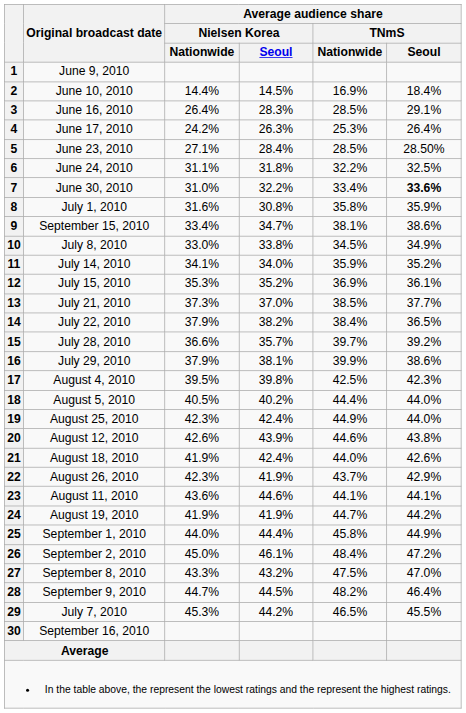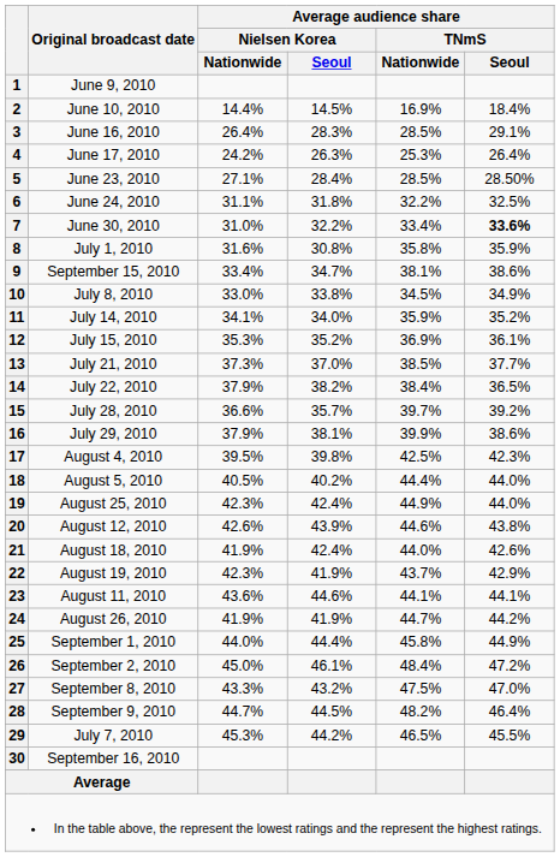 <table class=wikitable style="text-align:center">
 <tr>
 <th rowspan="3"></th>
 <th rowspan="3">Original broadcast date</th>
 <th colspan="4">Average audience share</th>
 </tr>
 <tr>
 <th colspan="2">Nielsen Korea</th>
 <th colspan="2">TNmS</th>
 </tr>
 <tr>
 <th width="90">Nationwide</th>
 <th width="90"><a href='#'>Seoul</a></th>
 <th width="90">Nationwide</th>
 <th width="90">Seoul</th>
 </tr>
 <tr>
 <th>1</th>
 <td>June 9, 2010</td>
 <td><strong></strong></td>
 <td></td>
 <td><strong></strong></td>
 <td><strong></strong></td>
 </tr>
 <tr>
 <th>2</th>
 <td>June 10, 2010</td>
 <td>14.4%</td>
 <td>14.5%</td>
 <td>16.9%</td>
 <td>18.4%</td>
 </tr>
 <tr>
 <th>3</th>
 <td>June 16, 2010</td>
 <td>26.4%</td>
 <td>28.3%</td>
 <td>28.5%</td>
 <td>29.1%</td>
 </tr>
 <tr>
 <th>4</th>
 <td>June 17, 2010</td>
 <td>24.2%</td>
 <td>26.3%</td>
 <td>25.3%</td>
 <td>26.4%</td>
 </tr>
 <tr>
 <th>5</th>
 <td>June 23, 2010</td>
 <td>27.1%</td>
 <td>28.4%</td>
 <td>28.5%</td>
 <td>28.50%</td>
 </tr>
 <tr>
 <th>6</th>
 <td>June 24, 2010</td>
 <td>31.1%</td>
 <td>31.8%</td>
 <td>32.2%</td>
 <td>32.5%</td>
 </tr>
 <tr>
 <th>7</th>
 <td>June 30, 2010</td>
 <td>31.0%</td>
 <td>32.2%</td>
 <td>33.4%</td>
 <td><strong>33.6%</strong></td>
 </tr>
 <tr>
 <th>8</th>
 <td>July 1, 2010</td>
 <td>31.6%</td>
 <td>30.8%</td>
 <td>35.8%</td>
 <td>35.9%</td>
 </tr>
 <tr>
 <th>9</th>
 <td>September 15, 2010</td>
 <td>33.4%</td>
 <td>34.7%</td>
 <td>38.1%</td>
 <td>38.6%</td>
 </tr>
 <tr>
 <th>10</th>
 <td>July 8, 2010</td>
 <td>33.0%</td>
 <td>33.8%</td>
 <td>34.5%</td>
 <td>34.9%</td>
 </tr>
 <tr>
 <th>11</th>
 <td>July 14, 2010</td>
 <td>34.1%</td>
 <td>34.0%</td>
 <td>35.9%</td>
 <td>35.2%</td>
 </tr>
 <tr>
 <th>12</th>
 <td>July 15, 2010</td>
 <td>35.3%</td>
 <td>35.2%</td>
 <td>36.9%</td>
 <td>36.1%</td>
 </tr>
 <tr>
 <th>13</th>
 <td>July 21, 2010</td>
 <td>37.3%</td>
 <td>37.0%</td>
 <td>38.5%</td>
 <td>37.7%</td>
 </tr>
 <tr>
 <th>14</th>
 <td>July 22, 2010</td>
 <td>37.9%</td>
 <td>38.2%</td>
 <td>38.4%</td>
 <td>36.5%</td>
 </tr>
 <tr>
 <th>15</th>
 <td>July 28, 2010</td>
 <td>36.6%</td>
 <td>35.7%</td>
 <td>39.7%</td>
 <td>39.2%</td>
 </tr>
 <tr>
 <th>16</th>
 <td>July 29, 2010</td>
 <td>37.9%</td>
 <td>38.1%</td>
 <td>39.9%</td>
 <td>38.6%</td>
 </tr>
 <tr>
 <th>17</th>
 <td>August 4, 2010</td>
 <td>39.5%</td>
 <td>39.8%</td>
 <td>42.5%</td>
 <td>42.3%</td>
 </tr>
 <tr>
 <th>18</th>
 <td>August 5, 2010</td>
 <td>40.5%</td>
 <td>40.2%</td>
 <td>44.4%</td>
 <td>44.0%</td>
 </tr>
 <tr>
 <th>19</th>
 <td>August 25, 2010</td>
 <td>42.3%</td>
 <td>42.4%</td>
 <td>44.9%</td>
 <td>44.0%</td>
 </tr>
 <tr>
 <th>20</th>
 <td>August 12, 2010</td>
 <td>42.6%</td>
 <td>43.9%</td>
 <td>44.6%</td>
 <td>43.8%</td>
 </tr>
 <tr>
 <th>21</th>
 <td>August 18, 2010</td>
 <td>41.9%</td>
 <td>42.4%</td>
 <td>44.0%</td>
 <td>42.6%</td>
 </tr>
 <tr>
 <th>22</th>
-<td>August 26, 2010</td>
+<td>August 19, 2010</td>
 <td>42.3%</td>
 <td>41.9%</td>
 <td>43.7%</td>
 <td>42.9%</td>
 </tr>
 <tr>
 <th>23</th>
 <td>August 11, 2010</td>
 <td>43.6%</td>
 <td>44.6%</td>
 <td>44.1%</td>
 <td>44.1%</td>
 </tr>
 <tr>
 <th>24</th>
-<td>August 19, 2010</td>
+<td>August 26, 2010</td>
 <td>41.9%</td>
 <td>41.9%</td>
 <td>44.7%</td>
 <td>44.2%</td>
 </tr>
 <tr>
 <th>25</th>
 <td>September 1, 2010</td>
 <td>44.0%</td>
 <td>44.4%</td>
 <td>45.8%</td>
 <td>44.9%</td>
 </tr>
 <tr>
 <th>26</th>
 <td>September 2, 2010</td>
 <td>45.0%</td>
 <td>46.1%</td>
 <td>48.4%</td>
 <td>47.2%</td>
 </tr>
 <tr>
 <th>27</th>
 <td>September 8, 2010</td>
 <td>43.3%</td>
 <td>43.2%</td>
 <td>47.5%</td>
 <td>47.0%</td>
 </tr>
 <tr>
 <th>28</th>
 <td>September 9, 2010</td>
 <td>44.7%</td>
 <td>44.5%</td>
 <td>48.2%</td>
 <td>46.4%</td>
 </tr>
 <tr>
 <th>29</th>
 <td>July 7, 2010</td>
 <td>45.3%</td>
 <td>44.2%</td>
 <td>46.5%</td>
 <td>45.5%</td>
 </tr>
 <tr>
 <th>30</th>
 <td>September 16, 2010</td>
 <td><strong></strong></td>
 <td><strong></strong></td>
 <td><strong></strong></td>
 <td><strong></strong></td>
 </tr>
 <tr>
 <th colspan="2">Average</th>
 <th></th>
 <th></th>
 <th></th>
 <th></th>
 </tr>
 <tr>
 <td colspan="6" style="font-size:85%"><br><ul><li>In the table above, the <strong></strong> represent the lowest ratings and the <strong></strong> represent the highest ratings.</li></ul></td>
 </tr>
 </table>
